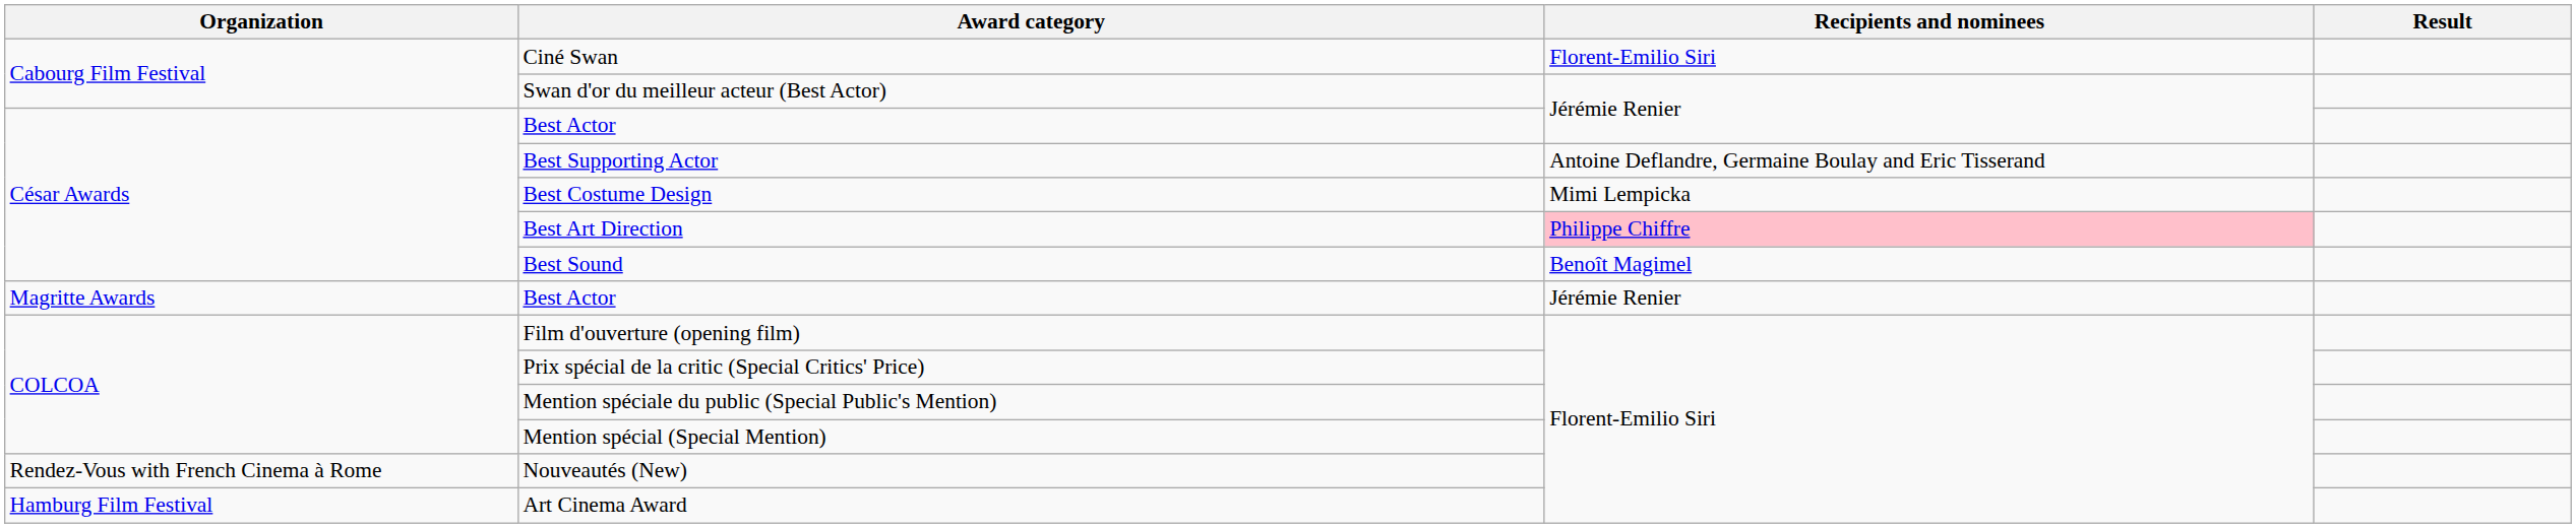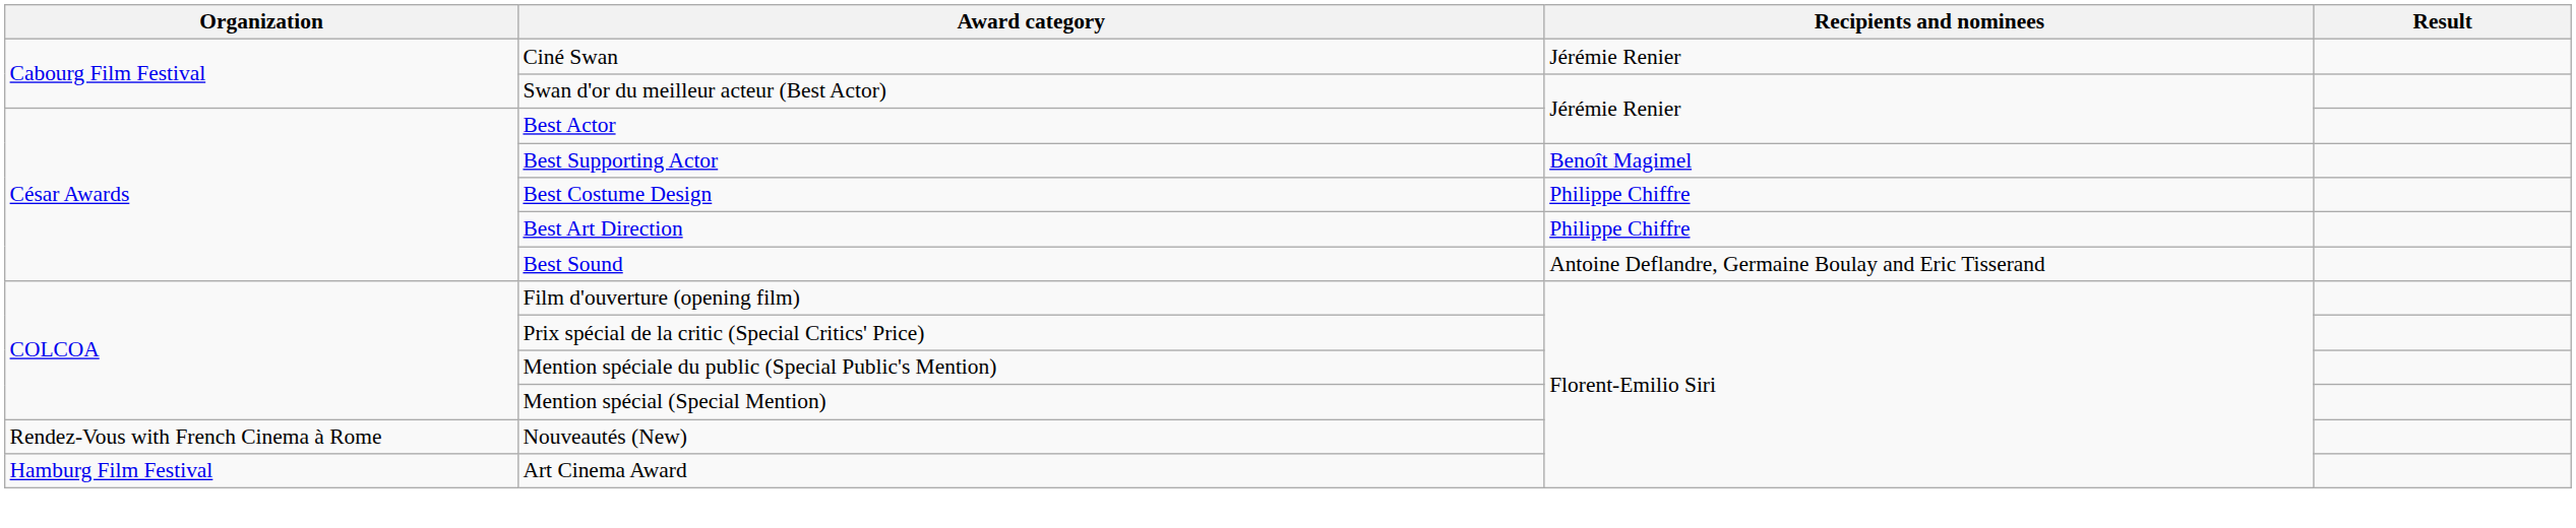 <table class="wikitable" width="95%">
 <tr>
 <th width="20%">Organization</th>
 <th width="40%">Award category</th>
 <th width="30%">Recipients and nominees</th>
 <th width="10%">Result</th>
 </tr>
 <tr>
 <td rowspan=2><a href='#'>Cabourg Film Festival</a></td>
 <td>Ciné Swan</td>
-<td><a href='#'>Florent-Emilio Siri</a></td>
+<td>Jérémie Renier</td>
 <td></td>
 </tr>
 <tr>
 <td>Swan d'or du meilleur acteur (Best Actor)</td>
 <td rowspan=2>Jérémie Renier</td>
 <td></td>
 </tr>
 <tr>
 <td rowspan=5><a href='#'>César Awards</a></td>
 <td><a href='#'>Best Actor</a></td>
 <td></td>
 </tr>
 <tr>
 <td><a href='#'>Best Supporting Actor</a></td>
-<td>Antoine Deflandre, Germaine Boulay and Eric Tisserand</td>
+<td><a href='#'>Benoît Magimel</a></td>
 <td></td>
 </tr>
 <tr>
 <td><a href='#'>Best Costume Design</a></td>
-<td>Mimi Lempicka</td>
+<td><a href='#'>Philippe Chiffre</a></td>
 <td></td>
 </tr>
 <tr>
 <td><a href='#'>Best Art Direction</a></td>
-<td style="background: pink;"><a href='#'>Philippe Chiffre</a></td>
+<td><a href='#'>Philippe Chiffre</a></td>
 <td></td>
 </tr>
 <tr>
 <td><a href='#'>Best Sound</a></td>
-<td><a href='#'>Benoît Magimel</a></td>
-<td></td>
-</tr>
-<tr>
-<td><a href='#'>Magritte Awards</a></td>
-<td><a href='#'>Best Actor</a></td>
-<td>Jérémie Renier</td>
+<td>Antoine Deflandre, Germaine Boulay and Eric Tisserand</td>
 <td></td>
 </tr>
 <tr>
 <td rowspan=4><a href='#'>COLCOA</a></td>
 <td>Film d'ouverture (opening film)</td>
 <td rowspan=6>Florent-Emilio Siri</td>
 <td></td>
 </tr>
 <tr>
 <td>Prix spécial de la critic (Special Critics' Price)</td>
 <td></td>
 </tr>
 <tr>
 <td>Mention spéciale du public (Special Public's Mention)</td>
 <td></td>
 </tr>
 <tr>
 <td>Mention spécial (Special Mention)</td>
 <td></td>
 </tr>
 <tr>
 <td>Rendez-Vous with French Cinema à Rome</td>
 <td>Nouveautés (New)</td>
 <td></td>
 </tr>
 <tr>
 <td><a href='#'>Hamburg Film Festival</a></td>
 <td>Art Cinema Award</td>
 <td></td>
 </tr>
 </table>
